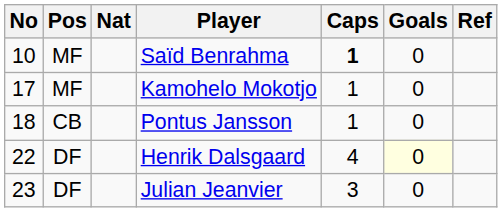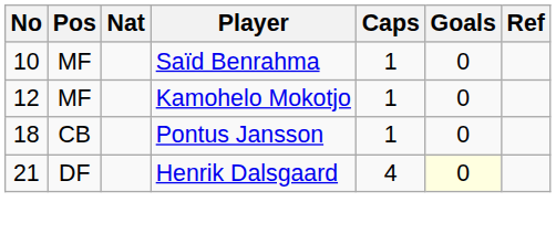 <table class="wikitable" style="text-align:center; border:1px #aaa solid;">
 <tr>
 <th>No</th>
 <th>Pos</th>
 <th>Nat</th>
 <th>Player</th>
 <th>Caps</th>
 <th>Goals</th>
 <th>Ref</th>
 </tr>
 <tr>
 <td>10</td>
 <td>MF</td>
 <td></td>
 <td style="text-align:left;"><a href='#'>Saïd Benrahma</a></td>
-<td><strong>1</strong></td>
+<td>1</td>
 <td>0</td>
 <td></td>
 </tr>
 <tr>
-<td>17</td>
+<td>12</td>
 <td>MF</td>
 <td></td>
 <td style="text-align:left;"><a href='#'>Kamohelo Mokotjo</a></td>
 <td>1</td>
 <td>0</td>
 <td></td>
 </tr>
 <tr>
 <td>18</td>
 <td>CB</td>
 <td></td>
 <td style="text-align:left;"><a href='#'>Pontus Jansson</a></td>
 <td>1</td>
 <td>0</td>
 <td></td>
 </tr>
 <tr>
-<td>22</td>
+<td>21</td>
 <td>DF</td>
 <td></td>
 <td style="text-align:left;"><a href='#'>Henrik Dalsgaard</a></td>
 <td>4</td>
 <td style="background: lightyellow;">0</td>
 <td></td>
 </tr>
-<tr>
-<td>23</td>
-<td>DF</td>
-<td></td>
-<td style="text-align:left;"><a href='#'>Julian Jeanvier</a></td>
-<td>3</td>
-<td>0</td>
-<td></td>
-</tr>
 </table>
